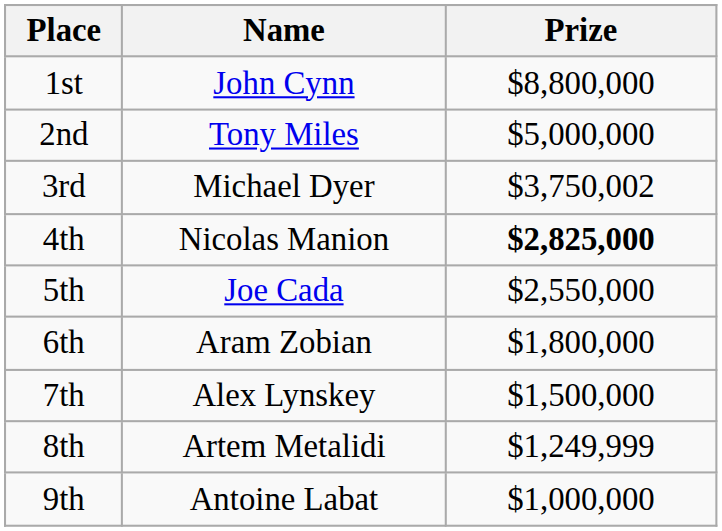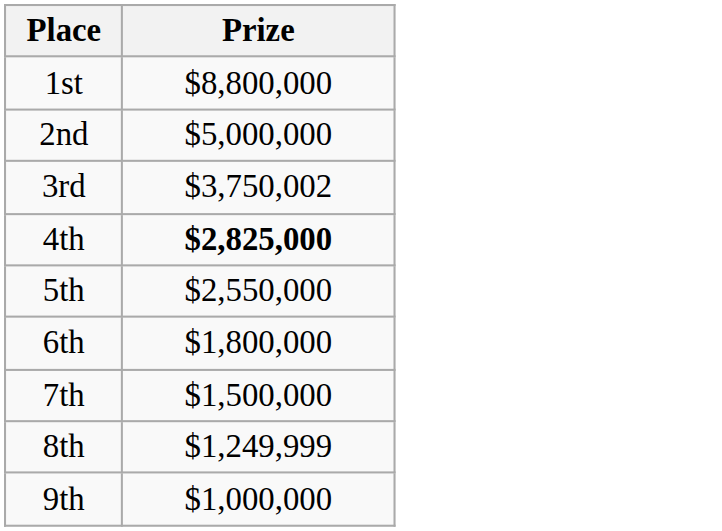 <table class="wikitable">
 <tr>
 <th width="50">Place</th>
-<th width="150">Name</th>
 <th width="125">Prize</th>
 </tr>
 <tr>
 <td align = "center">1st</td>
-<td align = "center"><a href='#'>John Cynn</a></td>
 <td align = "center">$8,800,000</td>
 </tr>
 <tr>
 <td align = "center">2nd</td>
-<td align = "center"><a href='#'>Tony Miles</a></td>
 <td align = "center">$5,000,000</td>
 </tr>
 <tr>
 <td align = "center">3rd</td>
-<td align = "center">Michael Dyer</td>
 <td align = "center">$3,750,002</td>
 </tr>
 <tr>
 <td align = "center">4th</td>
-<td align = "center">Nicolas Manion</td>
 <td align = "center"><strong>$2,825,000</strong></td>
 </tr>
 <tr>
 <td align = "center">5th</td>
-<td align = "center"><a href='#'>Joe Cada</a></td>
 <td align = "center">$2,550,000</td>
 </tr>
 <tr>
 <td align = "center">6th</td>
-<td align = "center">Aram Zobian</td>
 <td align = "center">$1,800,000</td>
 </tr>
 <tr>
 <td align = "center">7th</td>
-<td align = "center">Alex Lynskey</td>
 <td align = "center">$1,500,000</td>
 </tr>
 <tr>
 <td align = "center">8th</td>
-<td align = "center">Artem Metalidi</td>
 <td align = "center">$1,249,999</td>
 </tr>
 <tr>
 <td align = "center">9th</td>
-<td align = "center">Antoine Labat</td>
 <td align = "center">$1,000,000</td>
 </tr>
 </table>
